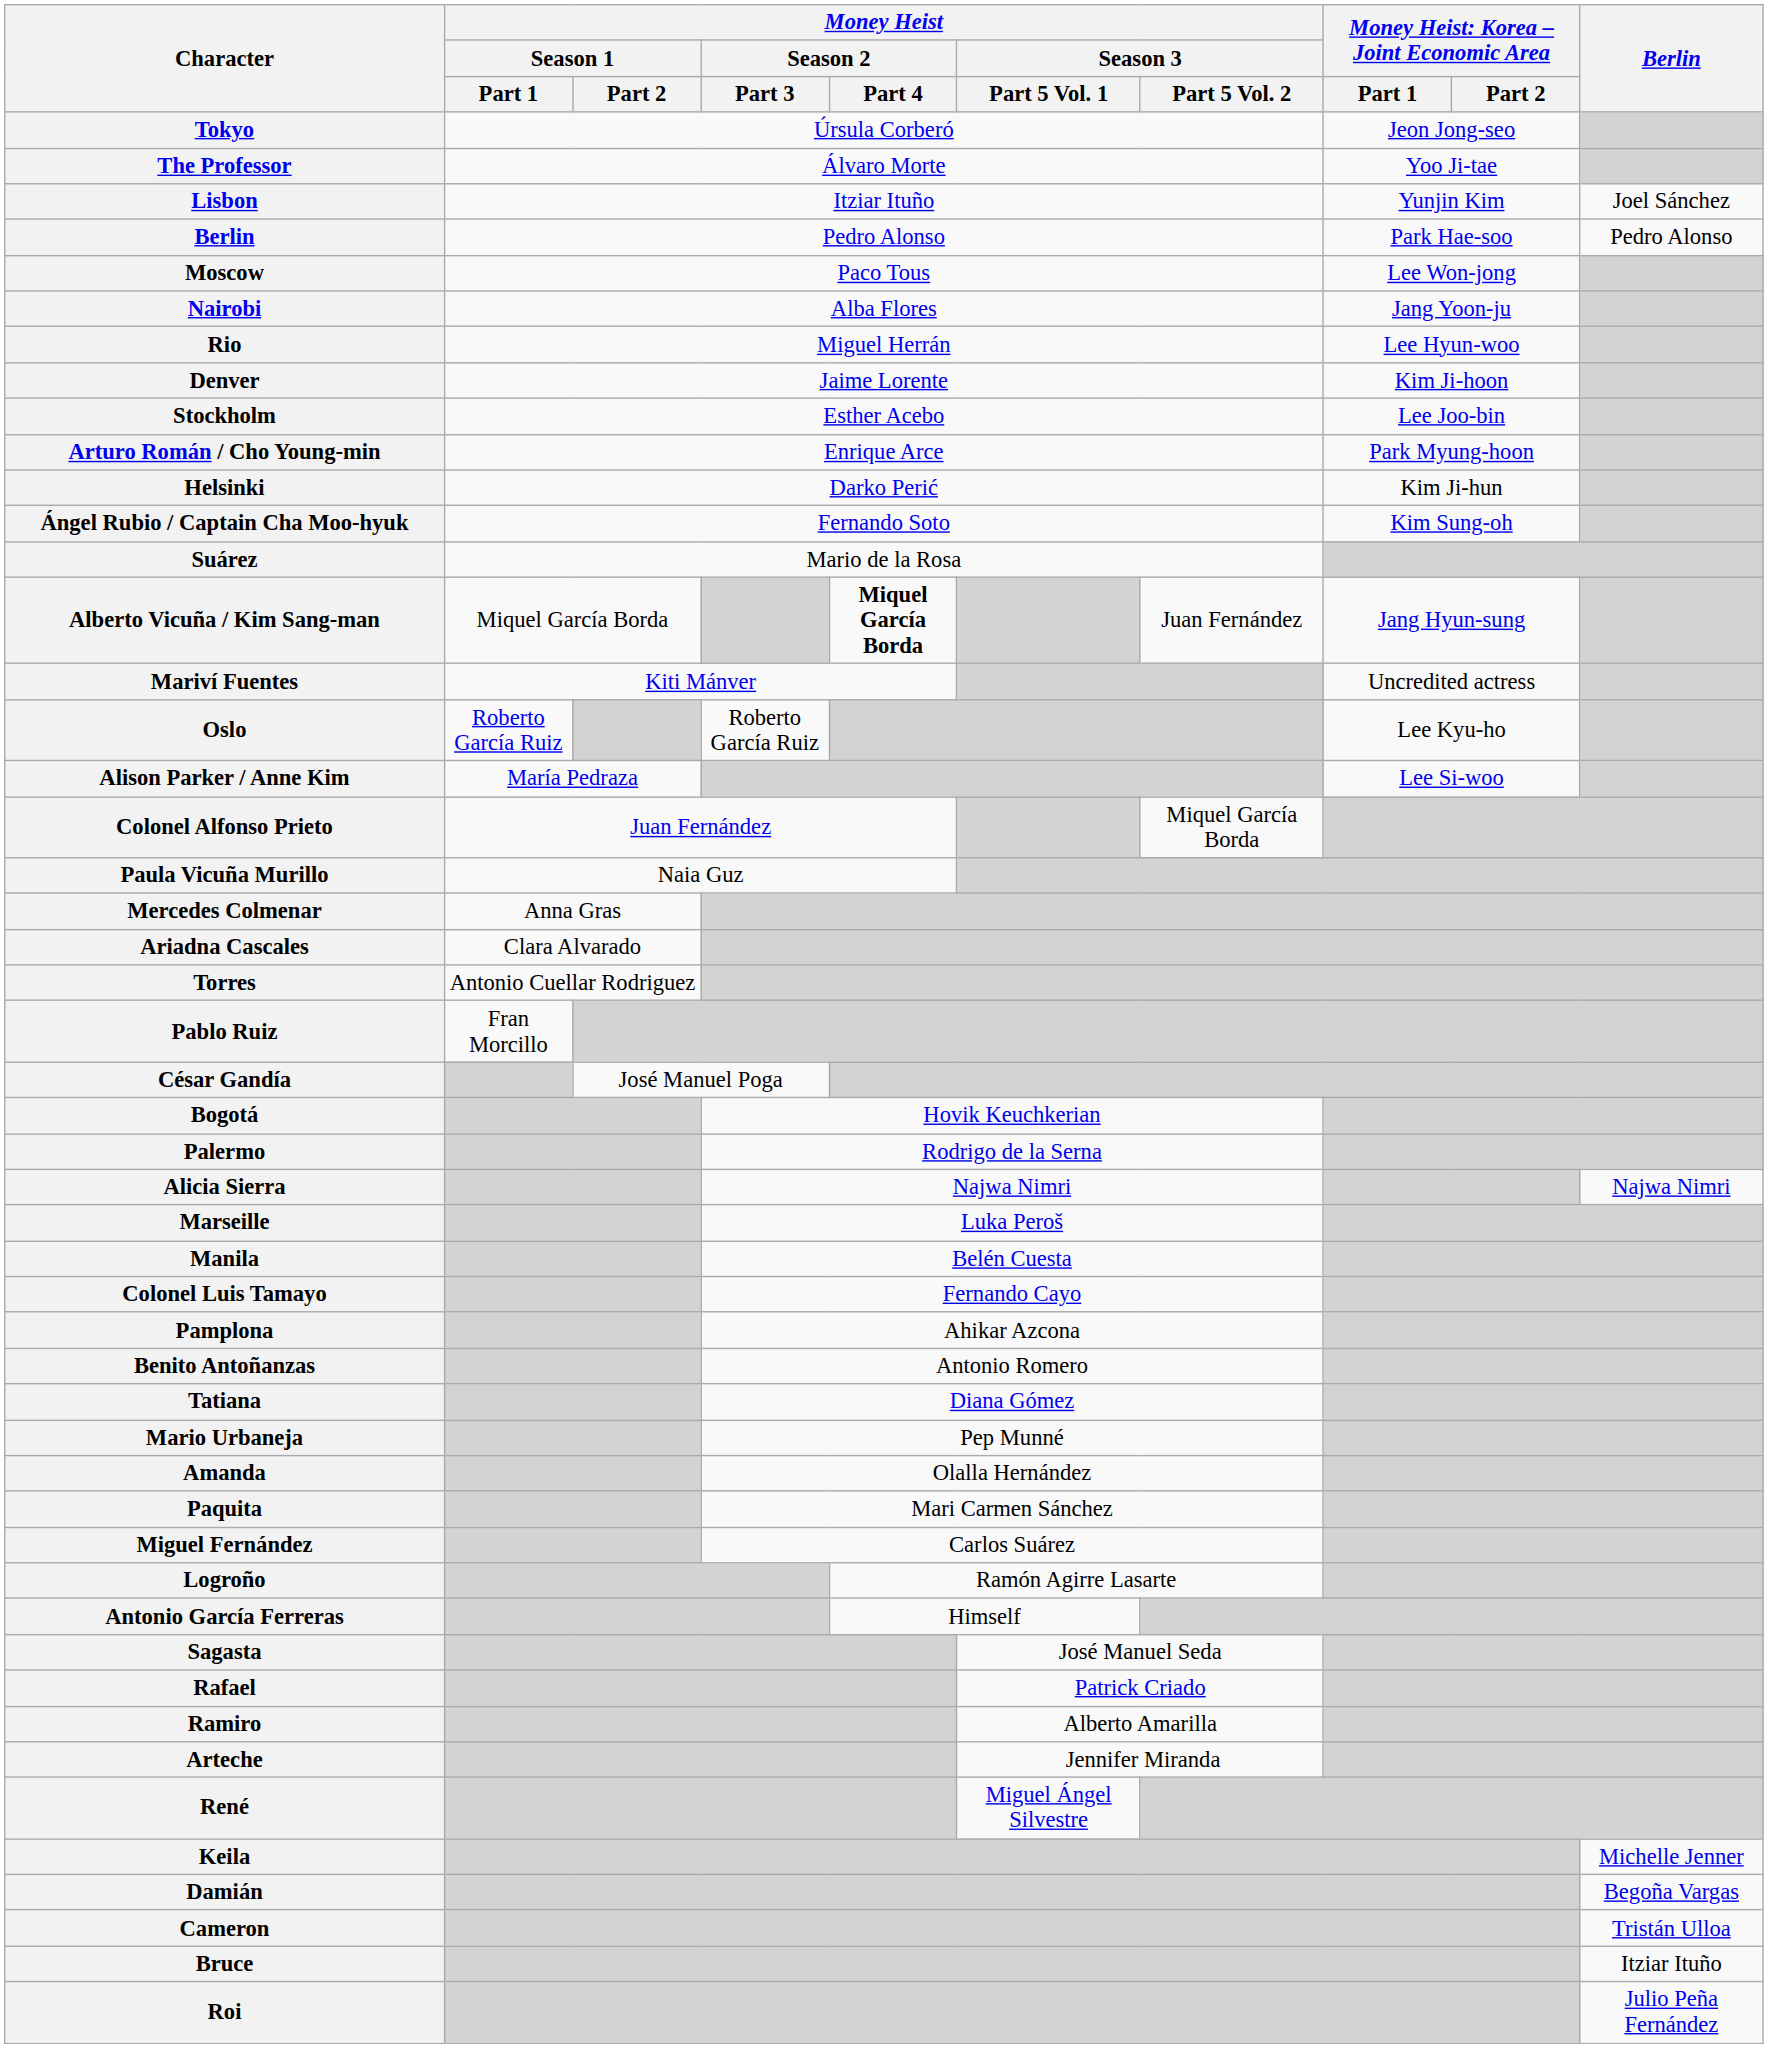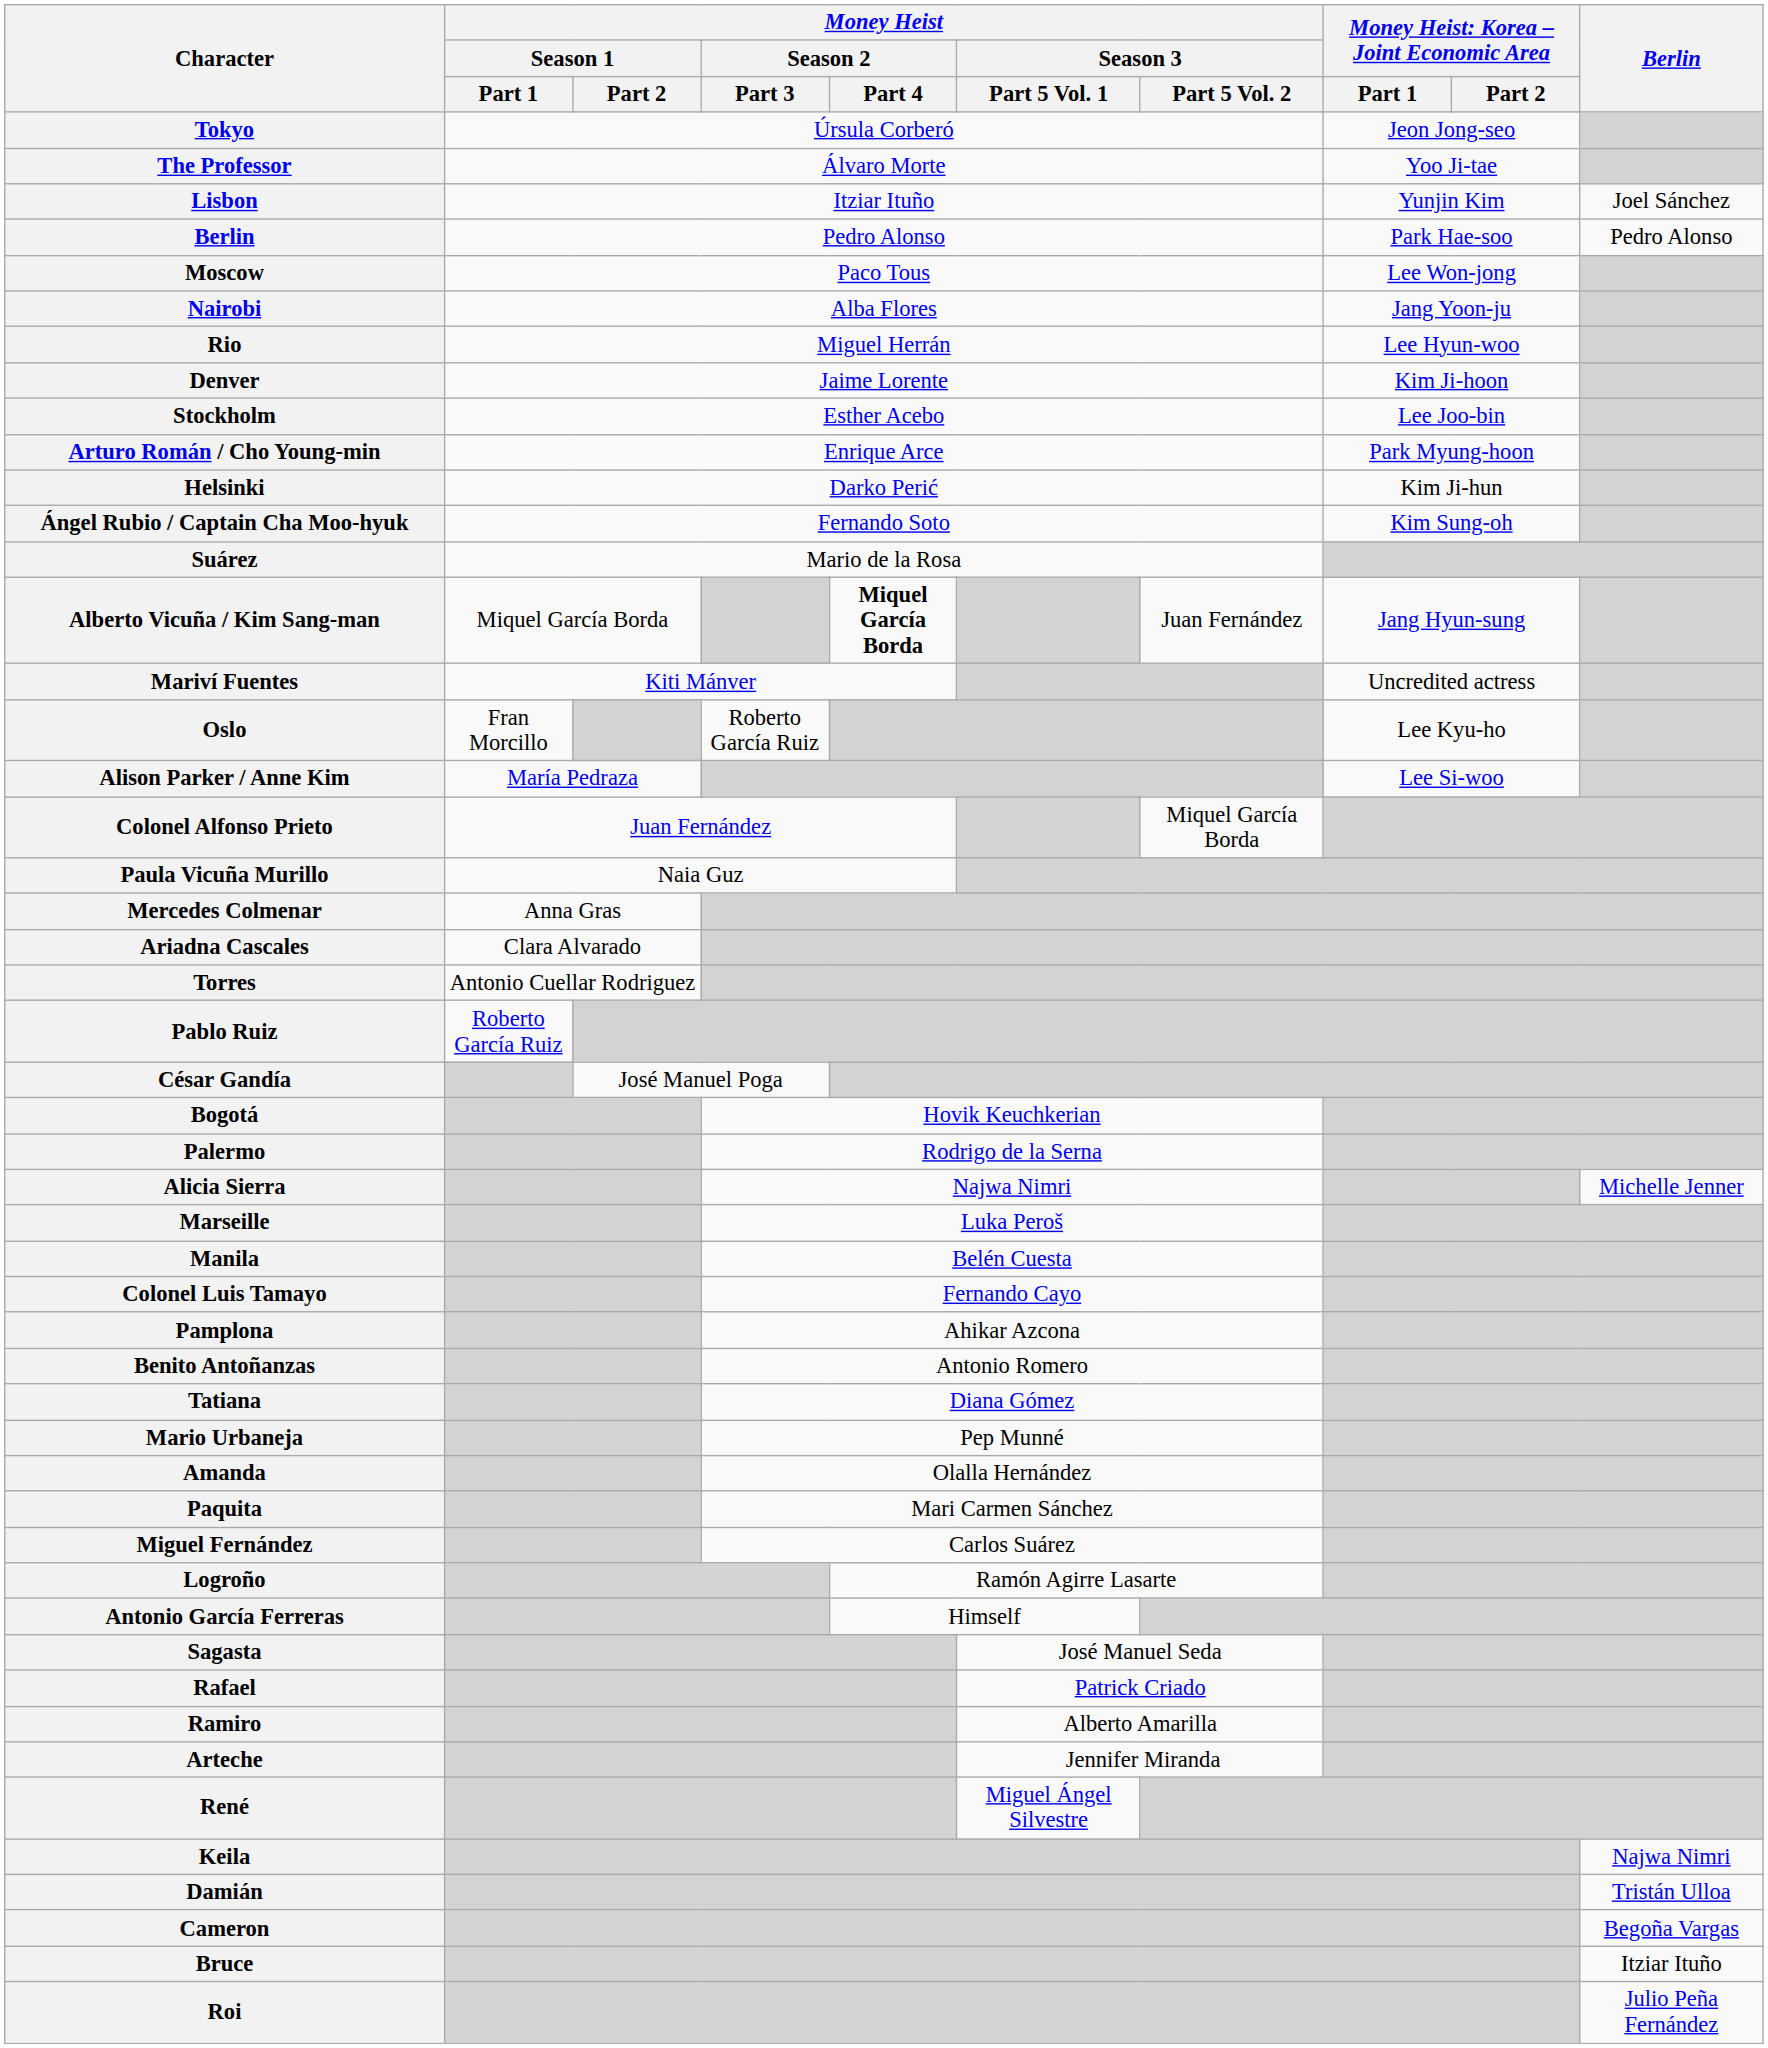 <table class="wikitable plainrowheaders" style="text-align:center;">
 <tr>
 <th scope="col" rowspan="3" style="width:24%;">Character</th>
 <th scope="col" colspan="6"><em><a href='#'>Money Heist</a></em></th>
 <th scope="col" rowspan="2" colspan="2" style="width:28%;"><em><a href='#'>Money Heist: Korea – Joint Economic Area</a></em></th>
 <th scope="col" rowspan="3" style="width:10%;"><em><a href='#'>Berlin</a></em></th>
 </tr>
 <tr>
 <th scope="col" colspan="2">Season 1</th>
 <th scope="col" colspan="2">Season 2</th>
 <th scope="col" colspan="2">Season 3</th>
 </tr>
 <tr>
 <th scope="col" style="width:7%;">Part 1</th>
 <th scope="col" style="width:7%;">Part 2</th>
 <th scope="col" style="width:7%;">Part 3</th>
 <th scope="col" style="width:7%;">Part 4</th>
 <th scope="col" style="width:10%;">Part 5 Vol. 1</th>
 <th scope="col" style="width:10%;">Part 5 Vol. 2</th>
 <th scope="col" style="width:7%;">Part 1</th>
 <th scope="col" style="width:7%;">Part 2</th>
 </tr>
 <tr>
 <th><a href='#'>Tokyo<br></a></th>
 <td colspan="6"><a href='#'>Úrsula Corberó</a></td>
 <td colspan="2"><a href='#'>Jeon Jong-seo</a></td>
 <td style="background:lightgrey;"></td>
 </tr>
 <tr>
 <th><a href='#'>The Professor<br></a></th>
 <td colspan="6"><a href='#'>Álvaro Morte</a></td>
 <td colspan="2"><a href='#'>Yoo Ji-tae</a></td>
 <td style="background:lightgrey;"></td>
 </tr>
 <tr>
 <th><a href='#'>Lisbon<br></a></th>
 <td colspan="6"><a href='#'>Itziar Ituño</a></td>
 <td colspan="2"><a href='#'>Yunjin Kim</a></td>
 <td>Joel Sánchez</td>
 </tr>
 <tr>
 <th><a href='#'>Berlin<br></a></th>
 <td colspan="6"><a href='#'>Pedro Alonso</a></td>
 <td colspan="2"><a href='#'>Park Hae-soo</a></td>
 <td>Pedro Alonso</td>
 </tr>
 <tr>
 <th>Moscow<br></th>
 <td colspan="6"><a href='#'>Paco Tous</a></td>
 <td colspan="2"><a href='#'>Lee Won-jong</a></td>
 <td style="background:lightgrey;"></td>
 </tr>
 <tr>
 <th><a href='#'>Nairobi<br></a></th>
 <td colspan="6"><a href='#'>Alba Flores</a></td>
 <td colspan="2"><a href='#'>Jang Yoon-ju</a></td>
 <td style="background:lightgrey;"></td>
 </tr>
 <tr>
 <th>Rio<br></th>
 <td colspan="6"><a href='#'>Miguel Herrán</a></td>
 <td colspan="2"><a href='#'>Lee Hyun-woo</a></td>
 <td style="background:lightgrey;"></td>
 </tr>
 <tr>
 <th>Denver<br></th>
 <td colspan="6"><a href='#'>Jaime Lorente</a></td>
 <td colspan="2"><a href='#'>Kim Ji-hoon</a></td>
 <td style="background:lightgrey;"></td>
 </tr>
 <tr>
 <th>Stockholm<br></th>
 <td colspan="6"><a href='#'>Esther Acebo</a></td>
 <td colspan="2"><a href='#'>Lee Joo-bin</a></td>
 <td style="background:lightgrey;"></td>
 </tr>
 <tr>
 <th><a href='#'>Arturo Román</a> / Cho Young-min</th>
 <td colspan="6"><a href='#'>Enrique Arce</a></td>
 <td colspan="2"><a href='#'>Park Myung-hoon</a></td>
 <td style="background:lightgrey;"></td>
 </tr>
 <tr>
 <th>Helsinki<br></th>
 <td colspan="6"><a href='#'>Darko Perić</a></td>
 <td colspan="2">Kim Ji-hun</td>
 <td style="background:lightgrey;"></td>
 </tr>
 <tr>
 <th>Ángel Rubio / Captain Cha Moo-hyuk</th>
 <td colspan="6"><a href='#'>Fernando Soto</a></td>
 <td colspan="2"><a href='#'>Kim Sung-oh</a></td>
 <td style="background:lightgrey;"></td>
 </tr>
 <tr>
 <th>Suárez</th>
 <td colspan="6">Mario de la Rosa</td>
 <td colspan="3" style="background:lightgrey;"></td>
 </tr>
 <tr>
 <th>Alberto Vicuña / Kim Sang-man</th>
 <td colspan="2">Miquel García Borda</td>
 <td style="background:lightgrey;"></td>
 <td><strong>Miquel García Borda</strong></td>
 <td style="background:lightgrey;"></td>
 <td>Juan Fernández</td>
 <td colspan="2"><a href='#'>Jang Hyun-sung</a></td>
 <td style="background:lightgrey;"></td>
 </tr>
 <tr>
 <th>Mariví Fuentes</th>
 <td colspan="4"><a href='#'>Kiti Mánver</a></td>
 <td colspan="2" style="background:lightgrey;"></td>
 <td colspan="2">Uncredited actress</td>
 <td style="background:lightgrey;"></td>
 </tr>
 <tr>
 <th>Oslo<br></th>
-<td><a href='#'>Roberto García Ruiz</a></td>
+<td>Fran Morcillo</td>
 <td style="background:lightgrey;"></td>
 <td>Roberto García Ruiz</td>
 <td colspan="3" style="background:lightgrey;"></td>
 <td colspan="2">Lee Kyu-ho</td>
 <td style="background:lightgrey;"></td>
 </tr>
 <tr>
 <th>Alison Parker / Anne Kim</th>
 <td colspan="2"><a href='#'>María Pedraza</a></td>
 <td colspan="4" style="background:lightgrey;"></td>
 <td colspan="2"><a href='#'>Lee Si-woo</a></td>
 <td style="background:lightgrey;"></td>
 </tr>
 <tr>
 <th>Colonel Alfonso Prieto</th>
 <td colspan="4"><a href='#'>Juan Fernández</a></td>
 <td style="background:lightgrey;"></td>
 <td>Miquel García Borda</td>
 <td colspan="3" style="background:lightgrey;"></td>
 </tr>
 <tr>
 <th>Paula Vicuña Murillo</th>
 <td colspan="4">Naia Guz</td>
 <td colspan="5" style="background:lightgrey;"></td>
 </tr>
 <tr>
 <th>Mercedes Colmenar</th>
 <td colspan="2">Anna Gras</td>
 <td colspan="7" style="background:lightgrey;"></td>
 </tr>
 <tr>
 <th>Ariadna Cascales</th>
 <td colspan="2">Clara Alvarado</td>
 <td colspan="7" style="background:lightgrey;"></td>
 </tr>
 <tr>
 <th>Torres</th>
 <td colspan="2">Antonio Cuellar Rodriguez</td>
 <td colspan="7" style="background:lightgrey;"></td>
 </tr>
 <tr>
 <th>Pablo Ruiz</th>
-<td>Fran Morcillo</td>
+<td><a href='#'>Roberto García Ruiz</a></td>
 <td colspan="8" style="background:lightgrey;"></td>
 </tr>
 <tr>
 <th>César Gandía</th>
 <td style="background:lightgrey;"></td>
 <td colspan="2">José Manuel Poga</td>
 <td colspan="6" style="background:lightgrey;"></td>
 </tr>
 <tr>
 <th>Bogotá<br></th>
 <td colspan="2" style="background:lightgrey;"></td>
 <td colspan="4"><a href='#'>Hovik Keuchkerian</a></td>
 <td colspan="3" style="background:lightgrey;"></td>
 </tr>
 <tr>
 <th>Palermo<br></th>
 <td colspan="2" style="background:lightgrey;"></td>
 <td colspan="4"><a href='#'>Rodrigo de la Serna</a></td>
 <td colspan="3" style="background:lightgrey;"></td>
 </tr>
 <tr>
 <th>Alicia Sierra</th>
 <td colspan="2" style="background:lightgrey;"></td>
 <td colspan="4"><a href='#'>Najwa Nimri</a></td>
 <td colspan="2" style="background:lightgrey;"></td>
-<td><a href='#'>Najwa Nimri</a></td>
+<td><a href='#'>Michelle Jenner</a></td>
 </tr>
 <tr>
 <th>Marseille<br></th>
 <td colspan="2" style="background:lightgrey;"></td>
 <td colspan="4"><a href='#'>Luka Peroš</a></td>
 <td colspan="3" style="background:lightgrey;"></td>
 </tr>
 <tr>
 <th>Manila<br></th>
 <td colspan="2" style="background:lightgrey;"></td>
 <td colspan="4"><a href='#'>Belén Cuesta</a></td>
 <td colspan="3" style="background:lightgrey;"></td>
 </tr>
 <tr>
 <th>Colonel Luis Tamayo</th>
 <td colspan="2" style="background:lightgrey;"></td>
 <td colspan="4"><a href='#'>Fernando Cayo</a></td>
 <td colspan="3" style="background:lightgrey;"></td>
 </tr>
 <tr>
 <th>Pamplona<br></th>
 <td colspan="2" style="background:lightgrey;"></td>
 <td colspan="4">Ahikar Azcona</td>
 <td colspan="3" style="background:lightgrey;"></td>
 </tr>
 <tr>
 <th>Benito Antoñanzas</th>
 <td colspan="2" style="background:lightgrey;"></td>
 <td colspan="4">Antonio Romero</td>
 <td colspan="3" style="background:lightgrey;"></td>
 </tr>
 <tr>
 <th>Tatiana</th>
 <td colspan="2" style="background:lightgrey;"></td>
 <td colspan="4"><a href='#'>Diana Gómez</a></td>
 <td colspan="3" style="background:lightgrey;"></td>
 </tr>
 <tr>
 <th>Mario Urbaneja</th>
 <td colspan="2" style="background:lightgrey;"></td>
 <td colspan="4">Pep Munné</td>
 <td colspan="3" style="background:lightgrey;"></td>
 </tr>
 <tr>
 <th>Amanda</th>
 <td colspan="2" style="background:lightgrey;"></td>
 <td colspan="4">Olalla Hernández</td>
 <td colspan="3" style="background:lightgrey;"></td>
 </tr>
 <tr>
 <th>Paquita</th>
 <td colspan="2" style="background:lightgrey;"></td>
 <td colspan="4">Mari Carmen Sánchez</td>
 <td colspan="3" style="background:lightgrey;"></td>
 </tr>
 <tr>
 <th>Miguel Fernández</th>
 <td colspan="2" style="background:lightgrey;"></td>
 <td colspan="4">Carlos Suárez</td>
 <td colspan="3" style="background:lightgrey;"></td>
 </tr>
 <tr>
 <th>Logroño<br></th>
 <td colspan="3" style="background:lightgrey;"></td>
 <td colspan="3">Ramón Agirre Lasarte</td>
 <td colspan="3" style="background:lightgrey;"></td>
 </tr>
 <tr>
 <th>Antonio García Ferreras</th>
 <td colspan="3" style="background:lightgrey;"></td>
 <td colspan="2">Himself</td>
 <td colspan="4" style="background:lightgrey;"></td>
 </tr>
 <tr>
 <th>Sagasta</th>
 <td colspan="4" style="background:lightgrey;"></td>
 <td colspan="2">José Manuel Seda</td>
 <td colspan="3" style="background:lightgrey;"></td>
 </tr>
 <tr>
 <th>Rafael</th>
 <td colspan="4" style="background:lightgrey;"></td>
 <td colspan="2"><a href='#'>Patrick Criado</a></td>
 <td colspan="3" style="background:lightgrey;"></td>
 </tr>
 <tr>
 <th>Ramiro</th>
 <td colspan="4" style="background:lightgrey;"></td>
 <td colspan="2">Alberto Amarilla</td>
 <td colspan="3" style="background:lightgrey;"></td>
 </tr>
 <tr>
 <th>Arteche</th>
 <td colspan="4" style="background:lightgrey;"></td>
 <td colspan="2"> Jennifer Miranda</td>
 <td colspan="3" style="background:lightgrey;"></td>
 </tr>
 <tr>
 <th>René</th>
 <td colspan="4" style="background:lightgrey;"></td>
 <td><a href='#'>Miguel Ángel Silvestre</a></td>
 <td colspan="4" style="background:lightgrey;"></td>
 </tr>
 <tr>
 <th>Keila</th>
 <td colspan="8" style="background:lightgrey;"></td>
-<td><a href='#'>Michelle Jenner</a></td>
+<td><a href='#'>Najwa Nimri</a></td>
 </tr>
 <tr>
 <th>Damián</th>
 <td colspan="8" style="background:lightgrey;"></td>
-<td><a href='#'>Begoña Vargas</a></td>
+<td><a href='#'>Tristán Ulloa</a></td>
 </tr>
 <tr>
 <th>Cameron</th>
 <td colspan="8" style="background:lightgrey;"></td>
-<td><a href='#'>Tristán Ulloa</a></td>
+<td><a href='#'>Begoña Vargas</a></td>
 </tr>
 <tr>
 <th>Bruce</th>
 <td colspan="8" style="background:lightgrey;"></td>
 <td>Itziar Ituño</td>
 </tr>
 <tr>
 <th>Roi</th>
 <td colspan="8" style="background:lightgrey;"></td>
 <td><a href='#'>Julio Peña Fernández</a></td>
 </tr>
 </table>
